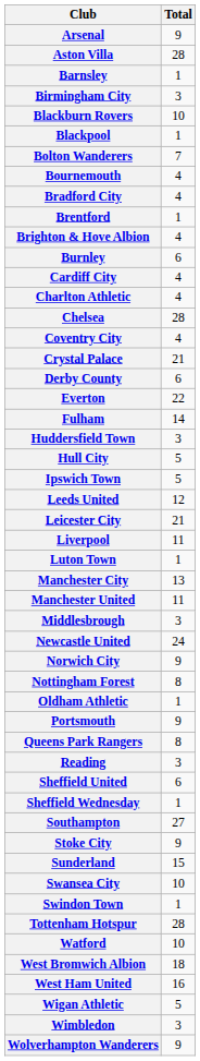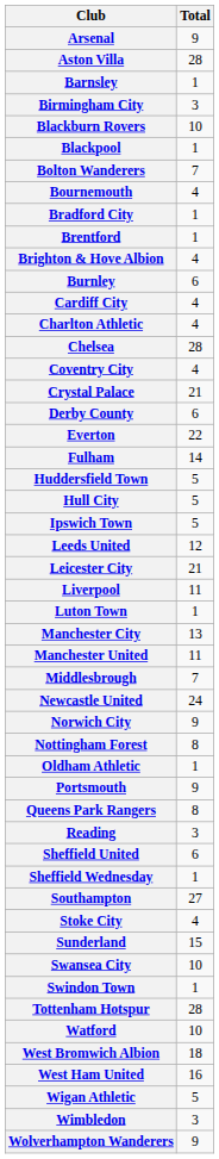 <table class="sortable wikitable plainrowheaders nowrap">
 <tr>
 <th>Club</th>
 <th>Total</th>
 </tr>
 <tr>
 <th scope="row"><a href='#'>Arsenal</a></th>
 <td style="text-align:center;">9</td>
 </tr>
 <tr>
 <th scope="row"><a href='#'>Aston Villa</a></th>
 <td style="text-align:center;">28</td>
 </tr>
 <tr>
 <th scope="row"><a href='#'>Barnsley</a></th>
 <td style="text-align:center;">1</td>
 </tr>
 <tr>
 <th scope="row"><a href='#'>Birmingham City</a></th>
 <td style="text-align:center;">3</td>
 </tr>
 <tr>
 <th scope="row"><a href='#'>Blackburn Rovers</a></th>
 <td style="text-align:center;">10</td>
 </tr>
 <tr>
 <th scope="row"><a href='#'>Blackpool</a></th>
 <td style="text-align:center;">1</td>
 </tr>
 <tr>
 <th scope="row"><a href='#'>Bolton Wanderers</a></th>
 <td style="text-align:center;">7</td>
 </tr>
 <tr>
 <th scope="row"><a href='#'>Bournemouth</a></th>
 <td style="text-align:center;">4</td>
 </tr>
 <tr>
 <th scope="row"><a href='#'>Bradford City</a></th>
-<td style="text-align:center;">4</td>
+<td style="text-align:center;">1</td>
 </tr>
 <tr>
 <th scope="row"><a href='#'>Brentford</a></th>
 <td style="text-align:center;">1</td>
 </tr>
 <tr>
 <th scope="row"><a href='#'>Brighton & Hove Albion</a></th>
 <td style="text-align:center;">4</td>
 </tr>
 <tr>
 <th scope="row"><a href='#'>Burnley</a></th>
 <td style="text-align:center;">6</td>
 </tr>
 <tr>
 <th scope="row"><a href='#'>Cardiff City</a></th>
 <td style="text-align:center;">4</td>
 </tr>
 <tr>
 <th scope="row"><a href='#'>Charlton Athletic</a></th>
 <td style="text-align:center;">4</td>
 </tr>
 <tr>
 <th scope="row"><a href='#'>Chelsea</a></th>
 <td style="text-align:center;">28</td>
 </tr>
 <tr>
 <th scope="row"><a href='#'>Coventry City</a></th>
 <td style="text-align:center;">4</td>
 </tr>
 <tr>
 <th scope="row"><a href='#'>Crystal Palace</a></th>
 <td style="text-align:center;">21</td>
 </tr>
 <tr>
 <th scope="row"><a href='#'>Derby County</a></th>
 <td style="text-align:center;">6</td>
 </tr>
 <tr>
 <th scope="row"><a href='#'>Everton</a></th>
 <td style="text-align:center;">22</td>
 </tr>
 <tr>
 <th scope="row"><a href='#'>Fulham</a></th>
 <td style="text-align:center;">14</td>
 </tr>
 <tr>
 <th scope="row"><a href='#'>Huddersfield Town</a></th>
-<td style="text-align:center;">3</td>
+<td style="text-align:center;">5</td>
 </tr>
 <tr>
 <th scope="row"><a href='#'>Hull City</a></th>
 <td style="text-align:center;">5</td>
 </tr>
 <tr>
 <th scope="row"><a href='#'>Ipswich Town</a></th>
 <td style="text-align:center;">5</td>
 </tr>
 <tr>
 <th scope="row"><a href='#'>Leeds United</a></th>
 <td style="text-align:center;">12</td>
 </tr>
 <tr>
 <th scope="row"><a href='#'>Leicester City</a></th>
 <td style="text-align:center;">21</td>
 </tr>
 <tr>
 <th scope="row"><a href='#'>Liverpool</a></th>
 <td style="text-align:center;">11</td>
 </tr>
 <tr>
 <th scope="row"><a href='#'>Luton Town</a></th>
 <td style="text-align:center;">1</td>
 </tr>
 <tr>
 <th scope="row"><a href='#'>Manchester City</a></th>
 <td style="text-align:center;">13</td>
 </tr>
 <tr>
 <th scope="row"><a href='#'>Manchester United</a></th>
 <td style="text-align:center;">11</td>
 </tr>
 <tr>
 <th scope="row"><a href='#'>Middlesbrough</a></th>
-<td style="text-align:center;">3</td>
+<td style="text-align:center;">7</td>
 </tr>
 <tr>
 <th scope="row"><a href='#'>Newcastle United</a></th>
 <td style="text-align:center;">24</td>
 </tr>
 <tr>
 <th scope="row"><a href='#'>Norwich City</a></th>
 <td style="text-align:center;">9</td>
 </tr>
 <tr>
 <th scope="row"><a href='#'>Nottingham Forest</a></th>
 <td style="text-align:center;">8</td>
 </tr>
 <tr>
 <th scope="row"><a href='#'>Oldham Athletic</a></th>
 <td style="text-align:center;">1</td>
 </tr>
 <tr>
 <th scope="row"><a href='#'>Portsmouth</a></th>
 <td style="text-align:center;">9</td>
 </tr>
 <tr>
 <th scope="row"><a href='#'>Queens Park Rangers</a></th>
 <td style="text-align:center;">8</td>
 </tr>
 <tr>
 <th scope="row"><a href='#'>Reading</a></th>
 <td style="text-align:center;">3</td>
 </tr>
 <tr>
 <th scope="row"><a href='#'>Sheffield United</a></th>
 <td style="text-align:center;">6</td>
 </tr>
 <tr>
 <th scope="row"><a href='#'>Sheffield Wednesday</a></th>
 <td style="text-align:center;">1</td>
 </tr>
 <tr>
 <th scope="row"><a href='#'>Southampton</a></th>
 <td style="text-align:center;">27</td>
 </tr>
 <tr>
 <th scope="row"><a href='#'>Stoke City</a></th>
-<td style="text-align:center;">9</td>
+<td style="text-align:center;">4</td>
 </tr>
 <tr>
 <th scope="row"><a href='#'>Sunderland</a></th>
 <td style="text-align:center;">15</td>
 </tr>
 <tr>
 <th scope="row"><a href='#'>Swansea City</a></th>
 <td style="text-align:center;">10</td>
 </tr>
 <tr>
 <th scope="row"><a href='#'>Swindon Town</a></th>
 <td style="text-align:center;">1</td>
 </tr>
 <tr>
 <th scope="row"><a href='#'>Tottenham Hotspur</a></th>
 <td style="text-align:center;">28</td>
 </tr>
 <tr>
 <th scope="row"><a href='#'>Watford</a></th>
 <td style="text-align:center;">10</td>
 </tr>
 <tr>
 <th scope="row"><a href='#'>West Bromwich Albion</a></th>
 <td style="text-align:center;">18</td>
 </tr>
 <tr>
 <th scope="row"><a href='#'>West Ham United</a></th>
 <td style="text-align:center;">16</td>
 </tr>
 <tr>
 <th scope="row"><a href='#'>Wigan Athletic</a></th>
 <td style="text-align:center;">5</td>
 </tr>
 <tr>
 <th scope="row"><a href='#'>Wimbledon</a></th>
 <td style="text-align:center;">3</td>
 </tr>
 <tr>
 <th scope="row"><a href='#'>Wolverhampton Wanderers</a></th>
 <td style="text-align:center;">9</td>
 </tr>
 </table>
